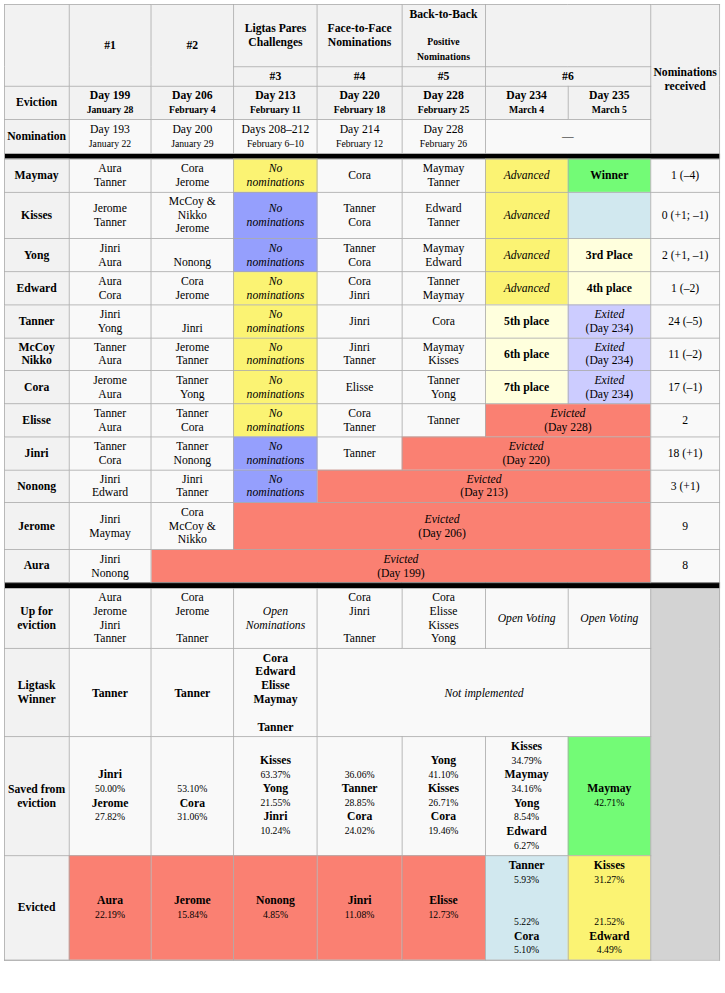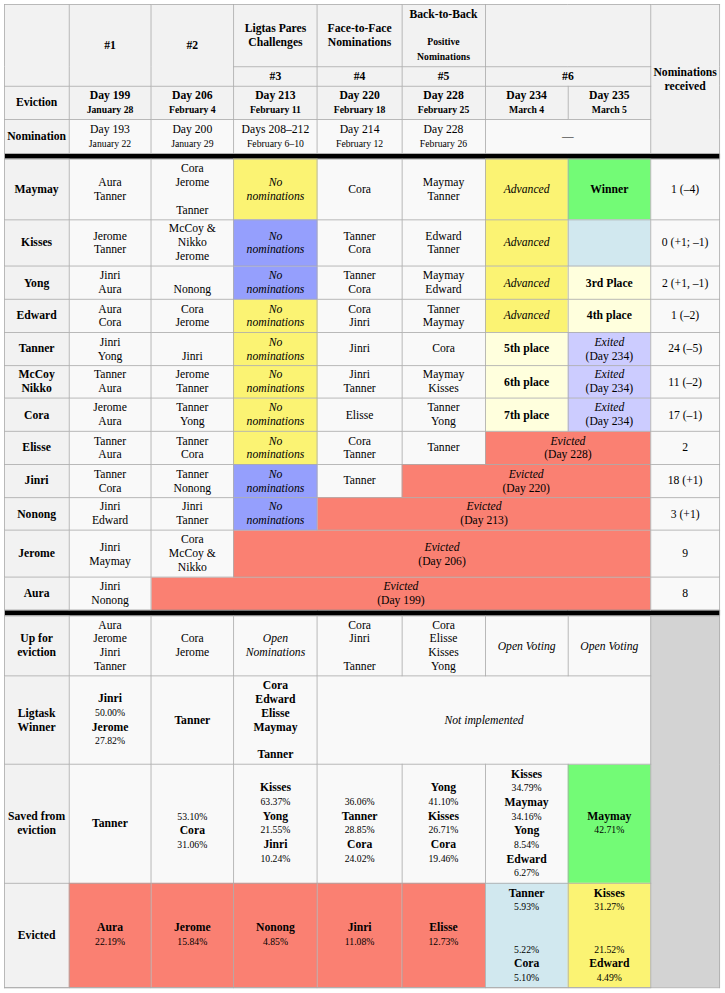 <table class="wikitable" style="text-align:center; font-size:90%; line-height:17px; width:100%;">
 <tr>
 <th rowspan="2" width="08%"></th>
 <th rowspan="2" width="12%">#1</th>
 <th rowspan="2" width="12%">#2</th>
 <th width="12%">Ligtas Pares Challenges</th>
 <th width="12%">Face-to-Face Nominations</th>
 <th width="12%">Back-to-Back <br><br><small>Positive Nominations</small></th>
 <th colspan="2" width="24%"></th>
 <th rowspan="4" width="08%">Nominations<br>received</th>
 </tr>
 <tr>
 <th width="12%">#3</th>
 <th width="12%">#4</th>
 <th width="12%">#5</th>
 <th colspan="2" width="24%">#6</th>
 </tr>
 <tr>
 <th>Eviction<br></th>
 <th>Day 199<br><small>January 28</small></th>
 <th>Day 206<br><small>February 4</small></th>
 <th>Day 213<br><small>February 11</small></th>
 <th>Day 220<br><small>February 18</small></th>
 <th>Day 228<br><small>February 25</small></th>
 <th width="12%">Day 234<br><small>March 4</small></th>
 <th width="12%">Day 235<br><small>March 5</small></th>
 </tr>
 <tr>
 <th>Nomination<br></th>
 <td>Day 193<br><small>January 22</small></td>
 <td>Day 200<br><small>January 29</small></td>
 <td>Days 208–212<br><small>February 6–10</small></td>
 <td>Day 214<br><small>February 12</small></td>
 <td>Day 228<br><small>February 26</small></td>
 <td colspan="2">—</td>
 </tr>
 <tr>
 <th colspan="9" style="background:#000000;"></th>
 </tr>
 <tr>
 <th>Maymay</th>
 <td>Aura<br>Tanner</td>
-<td>Cora<br>Jerome</td>
+<td>Cora<br>Jerome<br><br>Tanner</td>
 <td style="background:#FBF373;"><em>No<br> nominations</em></td>
 <td>Cora<br></td>
 <td>Maymay<br>Tanner</td>
 <td style="background:#FBF373;"><em>Advanced</em></td>
 <td style="background:#73FB76;"><strong>Winner</strong></td>
 <td>1 (–4)</td>
 </tr>
 <tr>
 <th>Kisses</th>
 <td>Jerome<br>Tanner</td>
 <td>McCoy & Nikko <br> Jerome</td>
 <td style="background:#959FFD;"><em>No<br> nominations</em></td>
 <td>Tanner<br>Cora</td>
 <td>Edward<br>Tanner</td>
 <td style="background:#FBF373;"><em>Advanced</em></td>
 <td style="background:#D1E8EF;"><strong></strong></td>
 <td>0 (+1; –1)</td>
 </tr>
 <tr>
 <th>Yong</th>
 <td>Jinri<br>Aura</td>
 <td><br>Nonong</td>
 <td style="background:#959FFD;"><em>No<br> nominations</em></td>
 <td>Tanner<br>Cora</td>
 <td>Maymay<br>Edward</td>
 <td style="background:#FBF373;"><em>Advanced</em></td>
 <td style="background:#FFFFDD;"><strong>3rd Place</strong></td>
 <td>2 (+1, –1)</td>
 </tr>
 <tr>
 <th>Edward</th>
 <td>Aura<br>Cora</td>
 <td>Cora<br>Jerome</td>
 <td style="background:#FBF373;"><em>No<br> nominations</em></td>
 <td>Cora<br>Jinri</td>
 <td>Tanner<br>Maymay</td>
 <td style="background:#FBF373;"><em>Advanced</em></td>
 <td style="background:#FFFFDD;"><strong>4th place</strong></td>
 <td>1 (–2)</td>
 </tr>
 <tr>
 <th>Tanner</th>
 <td>Jinri<br>Yong</td>
 <td><br>Jinri</td>
 <td style="background:#FBF373;"><em>No<br> nominations</em></td>
 <td>Jinri<br></td>
 <td>Cora<br></td>
 <td style="background:#FFFFDD;"><strong>5th place</strong></td>
 <td style="background:#CCCCFF;"><em>Exited</em><br>(Day 234)</td>
 <td>24 (–5)</td>
 </tr>
 <tr>
 <th>McCoy <br> Nikko</th>
 <td>Tanner<br>Aura</td>
 <td>Jerome<br>Tanner</td>
 <td style="background:#FBF373;"><em>No<br> nominations</em></td>
 <td>Jinri<br>Tanner</td>
 <td>Maymay<br>Kisses</td>
 <td style="background:#FFFFDD;"><strong>6th place</strong></td>
 <td style="background:#CCCCFF;"><em>Exited</em><br>(Day 234)</td>
 <td>11 (–2)</td>
 </tr>
 <tr>
 <th>Cora</th>
 <td>Jerome<br>Aura</td>
 <td>Tanner<br>Yong</td>
 <td style="background:#FBF373;"><em>No<br> nominations</em></td>
 <td>Elisse<br></td>
 <td>Tanner<br>Yong</td>
 <td style="background:#FFFFDD;"><strong>7th place</strong></td>
 <td style="background:#CCCCFF;"><em>Exited</em><br>(Day 234)</td>
 <td>17 (–1)</td>
 </tr>
 <tr>
 <th>Elisse</th>
 <td>Tanner<br>Aura</td>
 <td>Tanner<br>Cora</td>
 <td style="background:#FBF373;"><em>No<br> nominations</em></td>
 <td>Cora<br>Tanner</td>
 <td>Tanner<br></td>
 <td colspan="2" style="background:#FA8072"><em>Evicted</em><br>(Day 228)</td>
 <td>2</td>
 </tr>
 <tr>
 <th>Jinri</th>
 <td>Tanner<br>Cora</td>
 <td>Tanner<br>Nonong</td>
 <td style="background:#959FFD;"><em>No<br> nominations</em></td>
 <td>Tanner<br></td>
 <td colspan="3" style="background:#FA8072"><em>Evicted</em><br>(Day 220)</td>
 <td>18 (+1)</td>
 </tr>
 <tr>
 <th>Nonong</th>
 <td>Jinri<br>Edward</td>
 <td>Jinri<br>Tanner</td>
 <td style="background:#959FFD;"><em>No<br> nominations</em></td>
 <td colspan="4" style="background:#FA8072"><em>Evicted</em><br>(Day 213)</td>
 <td>3 (+1)</td>
 </tr>
 <tr>
 <th>Jerome</th>
 <td>Jinri<br>Maymay</td>
 <td>Cora<br>McCoy & Nikko</td>
 <td colspan="5" style="background:#FA8072"><em>Evicted</em><br>(Day 206)</td>
 <td>9</td>
 </tr>
 <tr>
 <th>Aura</th>
 <td>Jinri<br>Nonong</td>
 <td colspan="6" style="background:#FA8072"><em>Evicted</em><br>(Day 199)</td>
 <td>8</td>
 </tr>
 <tr>
 <th colspan="10" style="background:#000000;"></th>
 </tr>
 <tr>
 <th>Up for eviction</th>
 <td>Aura<br>Jerome<br>Jinri<br>Tanner</td>
-<td>Cora<br>Jerome<br><br>Tanner</td>
+<td>Cora<br>Jerome</td>
 <td><em>Open Nominations</em></td>
 <td>Cora<br>Jinri<br><br>Tanner</td>
 <td>Cora<br>Elisse<br>Kisses<br>Yong</td>
 <td><em>Open Voting</em></td>
 <td><em>Open Voting</em></td>
 <td rowspan="5" style="background:lightgrey;"></td>
 </tr>
 <tr>
 <th>Ligtask Winner</th>
-<td><strong>Tanner</strong></td>
+<td><strong>Jinri</strong><br><small>50.00%</small><br><strong>Jerome</strong><br><small>27.82%</small></td>
 <td><strong>Tanner</strong></td>
 <td><strong>Cora</strong><br><strong>Edward</strong><br><strong>Elisse</strong><br><strong>Maymay</strong><br><strong></strong><br><strong>Tanner</strong></td>
 <td colspan="4"><em>Not implemented</em></td>
 </tr>
 <tr>
 <th>Saved from eviction</th>
-<td><strong>Jinri</strong><br><small>50.00%</small><br><strong>Jerome</strong><br><small>27.82%</small></td>
+<td><strong>Tanner</strong></td>
 <td><strong></strong><br><small>53.10%</small><br><strong>Cora</strong><br><small>31.06%</small></td>
 <td><strong>Kisses</strong><br><small>63.37%</small><br><strong>Yong</strong><br><small>21.55%</small><br><strong>Jinri</strong><br><small>10.24%</small></td>
 <td><strong></strong><br><small>36.06%</small><br><strong>Tanner</strong><br><small>28.85%</small><br><strong>Cora</strong><br><small>24.02%</small></td>
 <td><strong>Yong</strong><br><small>41.10%</small><br><strong>Kisses</strong><br><small>26.71%</small><br><strong>Cora</strong><br><small>19.46%</small></td>
 <td><strong>Kisses</strong><br><small>34.79%</small><br><strong>Maymay</strong><br><small>34.16%</small><br><strong>Yong</strong><br><small>8.54%</small><br><strong>Edward</strong><br><small>6.27%</small></td>
 <td style="background:#73FB76"><strong>Maymay</strong><br><small>42.71%</small></td>
 </tr>
 <tr>
 <th>Evicted</th>
 <td style="background:#FA8072;"><strong>Aura</strong><br><small>22.19%</small></td>
 <td style="background:#FA8072;"><strong>Jerome</strong><br><small>15.84%</small></td>
 <td style="background:#FA8072;"><strong>Nonong</strong><br><small>4.85%</small></td>
 <td style="background:#FA8072;"><strong>Jinri</strong><br><small>11.08%</small></td>
 <td style="background:#FA8072;"><strong>Elisse</strong><br><small>12.73%</small></td>
 <td style="background:#D1E8EF;"><strong>Tanner</strong><br><small>5.93%</small><br><br><strong></strong><br><small>5.22%</small><br><strong>Cora</strong><br><small>5.10%</small><br></td>
 <td style="background:#FBF373;"><strong>Kisses</strong><br><small>31.27%</small><br><br><strong></strong><br><small>21.52%</small><br><strong>Edward</strong><br><small>4.49%</small></td>
 </tr>
 <tr>
 </tr>
 </table>
